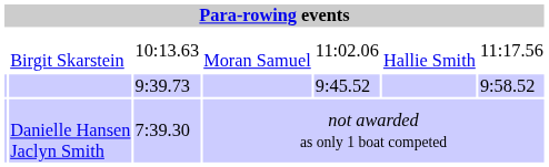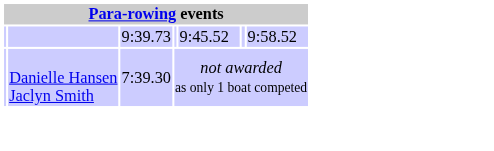 <table>
 <tr>
 <th colspan="7" style="background-color:#CCC;"><a href='#'>Para-rowing</a> events</th>
-</tr>
-<tr>
-<td><br></td>
-<td><br><a href='#'>Birgit Skarstein</a></td>
-<td>10:13.63</td>
-<td><br><a href='#'>Moran Samuel</a></td>
-<td>11:02.06</td>
-<td><br><a href='#'>Hallie Smith</a></td>
-<td>11:17.56</td>
 </tr>
 <tr bgcolor="#ccccff">
 <td><br></td>
 <td></td>
 <td>9:39.73</td>
 <td></td>
 <td>9:45.52</td>
 <td></td>
 <td>9:58.52</td>
 </tr>
 <tr bgcolor="#ccccff">
 <td><br></td>
 <td><br><a href='#'>Danielle Hansen</a><br><a href='#'>Jaclyn Smith</a></td>
 <td>7:39.30</td>
 <td colspan="4" align=center><em>not awarded</em><br><small>as only 1 boat competed</small></td>
 </tr>
 </table>
